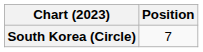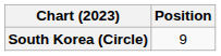 <table class="wikitable plainrowheaders" style="text-align:center">
 <tr>
 <th scope="col">Chart (2023)</th>
 <th scope="col">Position</th>
 </tr>
 <tr>
 <th scope="row">South Korea (Circle)</th>
-<td>7</td>
+<td>9</td>
 </tr>
 </table>
